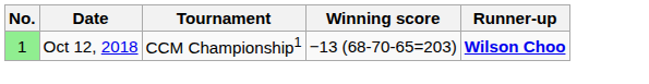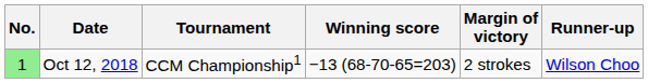 <table class="wikitable" style="font-size:95%;">
 <tr>
 <th>No.</th>
 <th>Date</th>
 <th>Tournament</th>
 <th>Winning score</th>
+<th>Margin of<br>victory</th>
 <th>Runner-up</th>
 </tr>
 <tr>
 <td align=center style="background: lightgreen;">1</td>
 <td align=right>Oct 12, <a href='#'>2018</a></td>
 <td>CCM Championship<sup>1</sup></td>
 <td>−13 (68-70-65=203)</td>
-<td><strong> <a href='#'>Wilson Choo</a></strong></td>
+<td>2 strokes</td>
+<td> <a href='#'>Wilson Choo</a></td>
 </tr>
 </table>
